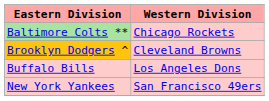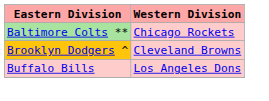 <table class="wikitable">
 <tr>
 <th style="background-color: #FFA7A7;"><strong>Eastern Division</strong></th>
 <th style="background-color: #FFA7A7;"><strong>Western Division</strong></th>
 </tr>
 <tr>
 <td style="background-color: #A8E4A0;"><a href='#'>Baltimore Colts</a> **</td>
 <td style="background-color: #FFCCCC;"><a href='#'>Chicago Rockets</a></td>
 </tr>
 <tr>
 <td style="background-color: #FFC40C;"><a href='#'>Brooklyn Dodgers</a> ^</td>
 <td style="background-color: #FFCCCC;"><a href='#'>Cleveland Browns</a></td>
 </tr>
 <tr>
 <td style="background-color: #FFCCCC;"><a href='#'>Buffalo Bills</a></td>
 <td style="background-color: #FFCCCC;"><a href='#'>Los Angeles Dons</a></td>
 </tr>
 <tr>
-<td style="background-color: #FFCCCC;"><a href='#'>New York Yankees</a></td>
-<td style="background-color: #FFCCCC;"><a href='#'>San Francisco 49ers</a></td>
-</tr>
-<tr>
 </tr>
 </table>
